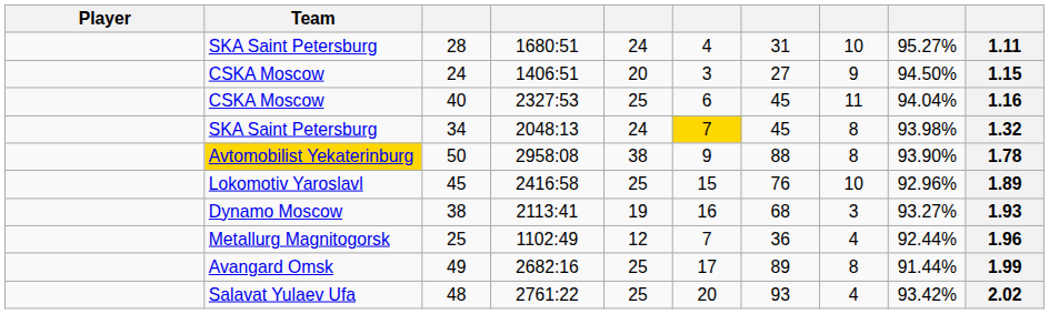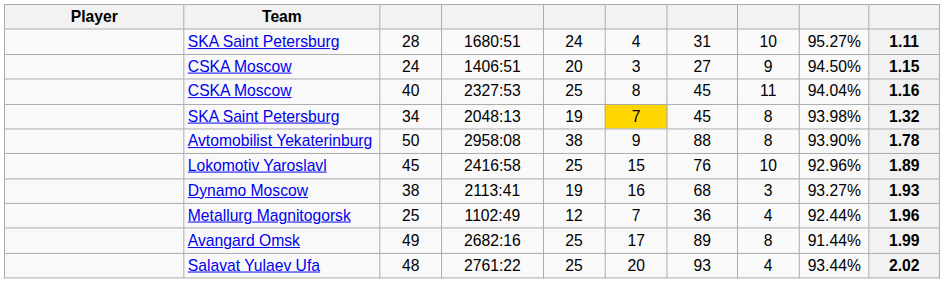 <table class="wikitable sortable" style="text-align: center">
 <tr>
 <th style="width: 11em;">Player</th>
 <th style="width: 12em;">Team</th>
 <th style="width: 3.5em;"></th>
 <th style="width: 6em;"></th>
 <th style="width: 3.5em;"></th>
 <th style="width: 3.5em;"></th>
 <th style="width: 4em;"></th>
 <th style="width: 3.5em;"></th>
 <th style="width: 4em;"></th>
 <th style="width: 4em;"></th>
 </tr>
 <tr>
 <td style="text-align:left;"> </td>
 <td style="text-align:left;"><a href='#'>SKA Saint Petersburg</a></td>
 <td>28</td>
 <td>1680:51</td>
 <td>24</td>
 <td>4</td>
 <td>31</td>
 <td>10</td>
 <td>95.27%</td>
 <th>1.11</th>
 </tr>
 <tr>
 <td style="text-align:left;"> </td>
 <td style="text-align:left;"><a href='#'>CSKA Moscow</a></td>
 <td>24</td>
 <td>1406:51</td>
 <td>20</td>
 <td>3</td>
 <td>27</td>
 <td>9</td>
 <td>94.50%</td>
 <th>1.15</th>
 </tr>
 <tr>
 <td style="text-align:left;"> </td>
 <td style="text-align:left;"><a href='#'>CSKA Moscow</a></td>
 <td>40</td>
 <td>2327:53</td>
 <td>25</td>
-<td>6</td>
+<td>8</td>
 <td>45</td>
 <td>11</td>
 <td>94.04%</td>
 <th>1.16</th>
 </tr>
 <tr>
 <td style="text-align:left;"> </td>
 <td style="text-align:left;"><a href='#'>SKA Saint Petersburg</a></td>
 <td>34</td>
 <td>2048:13</td>
-<td>24</td>
+<td>19</td>
 <td style="background: gold;">7</td>
 <td>45</td>
 <td>8</td>
 <td>93.98%</td>
 <th>1.32</th>
 </tr>
 <tr>
 <td style="text-align:left;"> </td>
-<td style="background: gold; text-align:left;"><a href='#'>Avtomobilist Yekaterinburg</a></td>
+<td style="text-align:left;"><a href='#'>Avtomobilist Yekaterinburg</a></td>
 <td>50</td>
 <td>2958:08</td>
 <td>38</td>
 <td>9</td>
 <td>88</td>
 <td>8</td>
 <td>93.90%</td>
 <th>1.78</th>
 </tr>
 <tr>
 <td style="text-align:left;"> </td>
 <td style="text-align:left;"><a href='#'>Lokomotiv Yaroslavl</a></td>
 <td>45</td>
 <td>2416:58</td>
 <td>25</td>
 <td>15</td>
 <td>76</td>
 <td>10</td>
 <td>92.96%</td>
 <th>1.89</th>
 </tr>
 <tr>
 <td style="text-align:left;"> </td>
 <td style="text-align:left;"><a href='#'>Dynamo Moscow</a></td>
 <td>38</td>
 <td>2113:41</td>
 <td>19</td>
 <td>16</td>
 <td>68</td>
 <td>3</td>
 <td>93.27%</td>
 <th>1.93</th>
 </tr>
 <tr>
 <td style="text-align:left;"> </td>
 <td style="text-align:left;"><a href='#'>Metallurg Magnitogorsk</a></td>
 <td>25</td>
 <td>1102:49</td>
 <td>12</td>
 <td>7</td>
 <td>36</td>
 <td>4</td>
 <td>92.44%</td>
 <th>1.96</th>
 </tr>
 <tr>
 <td style="text-align:left;"> </td>
 <td style="text-align:left;"><a href='#'>Avangard Omsk</a></td>
 <td>49</td>
 <td>2682:16</td>
 <td>25</td>
 <td>17</td>
 <td>89</td>
 <td>8</td>
 <td>91.44%</td>
 <th>1.99</th>
 </tr>
 <tr>
 <td style="text-align:left;"> </td>
 <td style="text-align:left;"><a href='#'>Salavat Yulaev Ufa</a></td>
 <td>48</td>
 <td>2761:22</td>
 <td>25</td>
 <td>20</td>
 <td>93</td>
 <td>4</td>
-<td>93.42%</td>
+<td>93.44%</td>
 <th>2.02</th>
 </tr>
 </table>
